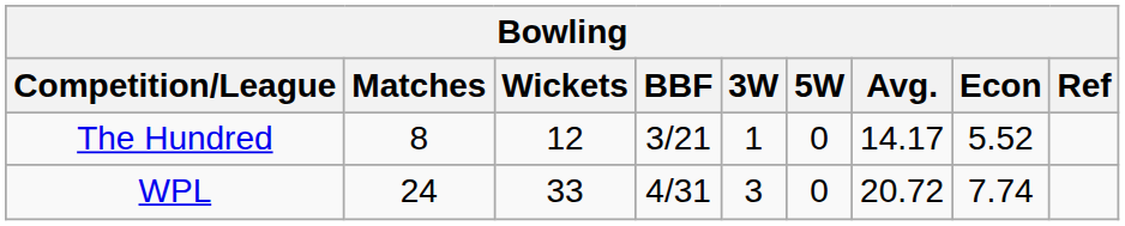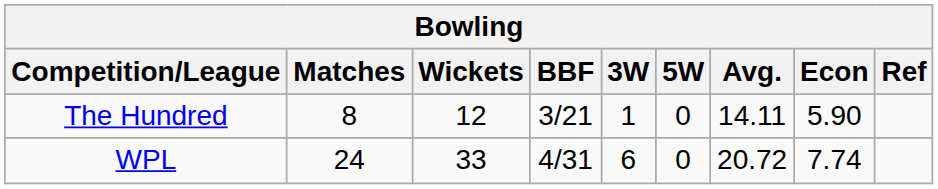 <table class="wikitable" style="text-align:center;">
 <tr>
 <th colspan="9">Bowling</th>
 </tr>
 <tr>
 <th>Competition/League</th>
 <th>Matches</th>
 <th>Wickets</th>
 <th>BBF</th>
 <th>3W</th>
 <th>5W</th>
 <th>Avg.</th>
 <th>Econ</th>
 <th>Ref</th>
 </tr>
 <tr>
 <td><a href='#'>The Hundred</a></td>
 <td>8</td>
 <td>12</td>
 <td>3/21</td>
 <td>1</td>
 <td>0</td>
-<td>14.17</td>
-<td>5.52</td>
+<td>14.11</td>
+<td>5.90</td>
 <td></td>
 </tr>
 <tr>
 <td><a href='#'>WPL</a></td>
 <td>24</td>
 <td>33</td>
 <td>4/31</td>
-<td>3</td>
+<td>6</td>
 <td>0</td>
 <td>20.72</td>
 <td>7.74</td>
 <td></td>
 </tr>
 </table>
